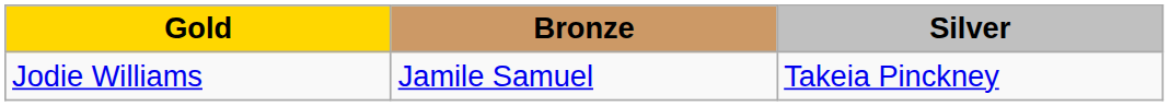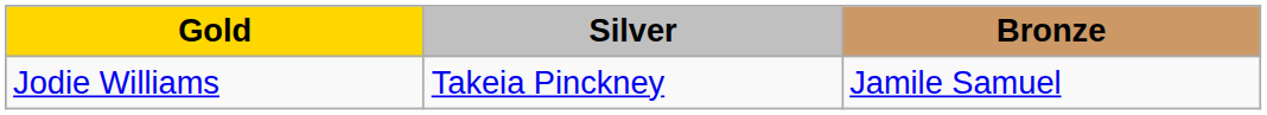 <table class="wikitable" style="text-align:left">
 <tr align="center">
 <td width=200 bgcolor=gold><strong>Gold</strong></td>
+<td width=200 bgcolor=silver><strong>Silver</strong></td>
 <td width=200 bgcolor=CC9966><strong>Bronze</strong></td>
-<td width=200 bgcolor=silver><strong>Silver</strong></td>
 </tr>
 <tr>
 <td><a href='#'>Jodie Williams</a><br></td>
+<td><a href='#'>Takeia Pinckney</a><br></td>
 <td><a href='#'>Jamile Samuel</a><br></td>
-<td><a href='#'>Takeia Pinckney</a><br></td>
 </tr>
 </table>
